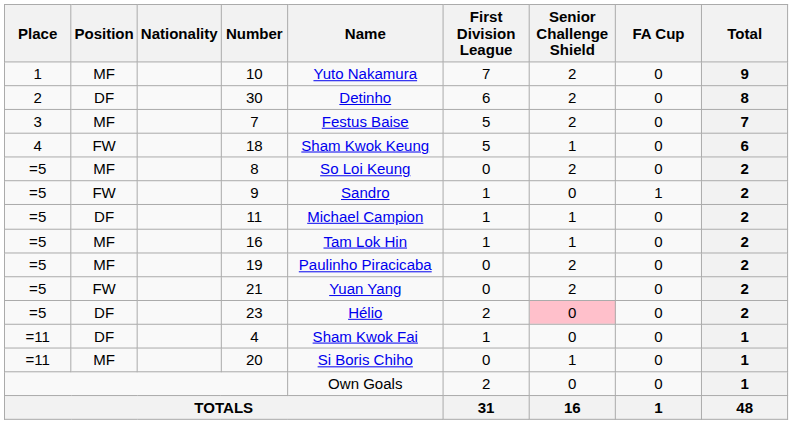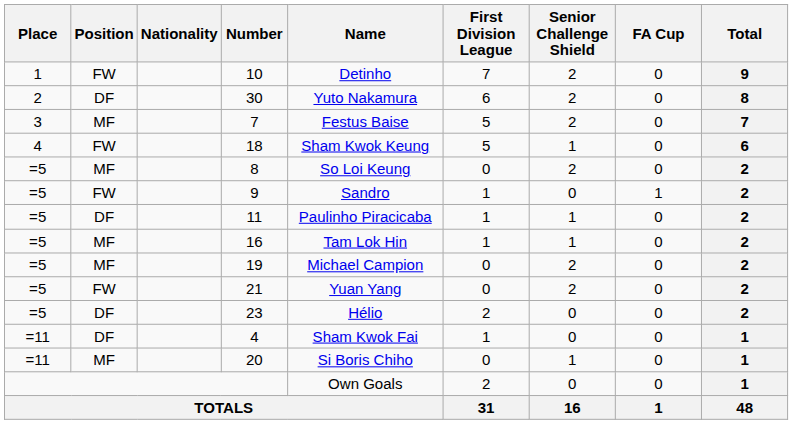 <table class="wikitable" style="font-size: 95%; text-align: center;">
 <tr>
 <th width=60>Place</th>
 <th width=60>Position</th>
 <th width=60>Nationality</th>
 <th width=60>Number</th>
 <th width=150>Name</th>
 <th width=80>First Division League</th>
 <th width=80>Senior Challenge Shield</th>
 <th width=80>FA Cup</th>
 <th width=80><strong>Total</strong></th>
 </tr>
 <tr>
 <td>1</td>
-<td>MF</td>
+<td>FW</td>
 <td></td>
 <td>10</td>
-<td><a href='#'>Yuto Nakamura</a></td>
+<td><a href='#'>Detinho</a></td>
 <td>7</td>
 <td>2</td>
 <td>0</td>
 <th>9</th>
 </tr>
 <tr>
 <td>2</td>
 <td>DF</td>
 <td></td>
 <td>30</td>
-<td><a href='#'>Detinho</a></td>
+<td><a href='#'>Yuto Nakamura</a></td>
 <td>6</td>
 <td>2</td>
 <td>0</td>
 <th>8</th>
 </tr>
 <tr>
 <td>3</td>
 <td>MF</td>
 <td></td>
 <td>7</td>
 <td><a href='#'>Festus Baise</a></td>
 <td>5</td>
 <td>2</td>
 <td>0</td>
 <th>7</th>
 </tr>
 <tr>
 <td>4</td>
 <td>FW</td>
 <td></td>
 <td>18</td>
 <td><a href='#'>Sham Kwok Keung</a></td>
 <td>5</td>
 <td>1</td>
 <td>0</td>
 <th>6</th>
 </tr>
 <tr>
 <td>=5</td>
 <td>MF</td>
 <td></td>
 <td>8</td>
 <td><a href='#'>So Loi Keung</a></td>
 <td>0</td>
 <td>2</td>
 <td>0</td>
 <th>2</th>
 </tr>
 <tr>
 <td>=5</td>
 <td>FW</td>
 <td></td>
 <td>9</td>
 <td><a href='#'>Sandro</a></td>
 <td>1</td>
 <td>0</td>
 <td>1</td>
 <th>2</th>
 </tr>
 <tr>
 <td>=5</td>
 <td>DF</td>
 <td></td>
 <td>11</td>
-<td><a href='#'>Michael Campion</a></td>
+<td><a href='#'>Paulinho Piracicaba</a></td>
 <td>1</td>
 <td>1</td>
 <td>0</td>
 <th>2</th>
 </tr>
 <tr>
 <td>=5</td>
 <td>MF</td>
 <td></td>
 <td>16</td>
 <td><a href='#'>Tam Lok Hin</a></td>
 <td>1</td>
 <td>1</td>
 <td>0</td>
 <th>2</th>
 </tr>
 <tr>
 <td>=5</td>
 <td>MF</td>
 <td></td>
 <td>19</td>
-<td><a href='#'>Paulinho Piracicaba</a></td>
+<td><a href='#'>Michael Campion</a></td>
 <td>0</td>
 <td>2</td>
 <td>0</td>
 <th>2</th>
 </tr>
 <tr>
 <td>=5</td>
 <td>FW</td>
 <td></td>
 <td>21</td>
 <td><a href='#'>Yuan Yang</a></td>
 <td>0</td>
 <td>2</td>
 <td>0</td>
 <th>2</th>
 </tr>
 <tr>
 <td>=5</td>
 <td>DF</td>
 <td></td>
 <td>23</td>
 <td><a href='#'>Hélio</a></td>
 <td>2</td>
-<td style="background: pink;">0</td>
+<td>0</td>
 <td>0</td>
 <th>2</th>
 </tr>
 <tr>
 <td>=11</td>
 <td>DF</td>
 <td></td>
 <td>4</td>
 <td><a href='#'>Sham Kwok Fai</a></td>
 <td>1</td>
 <td>0</td>
 <td>0</td>
 <th>1</th>
 </tr>
 <tr>
 <td>=11</td>
 <td>MF</td>
 <td></td>
 <td>20</td>
 <td><a href='#'>Si Boris Chiho</a></td>
 <td>0</td>
 <td>1</td>
 <td>0</td>
 <th>1</th>
 </tr>
 <tr>
 <td colspan="4"></td>
 <td>Own Goals</td>
 <td>2</td>
 <td>0</td>
 <td>0</td>
 <th>1</th>
 </tr>
 <tr>
 <th colspan="5">TOTALS</th>
 <th>31</th>
 <th>16</th>
 <th>1</th>
 <th>48</th>
 </tr>
 </table>
